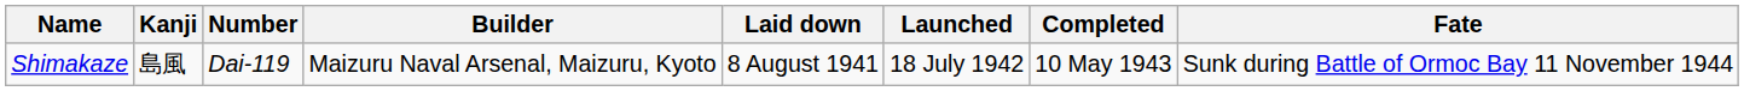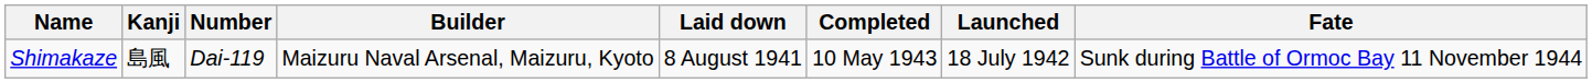 <table class="wikitable" style="font-size:90%;">
 <tr>
 <th>Name</th>
 <th>Kanji</th>
 <th>Number</th>
 <th>Builder</th>
 <th>Laid down</th>
+<th>Completed</th>
 <th>Launched</th>
-<th>Completed</th>
 <th>Fate</th>
 </tr>
 <tr>
 <td><a href='#'><em>Shimakaze</em></a></td>
 <td>島風</td>
 <td><em>Dai-119</em></td>
 <td>Maizuru Naval Arsenal, Maizuru, Kyoto</td>
 <td>8 August 1941</td>
+<td>10 May 1943</td>
 <td>18 July 1942</td>
-<td>10 May 1943</td>
 <td>Sunk during <a href='#'>Battle of Ormoc Bay</a> 11 November 1944</td>
 </tr>
 </table>
